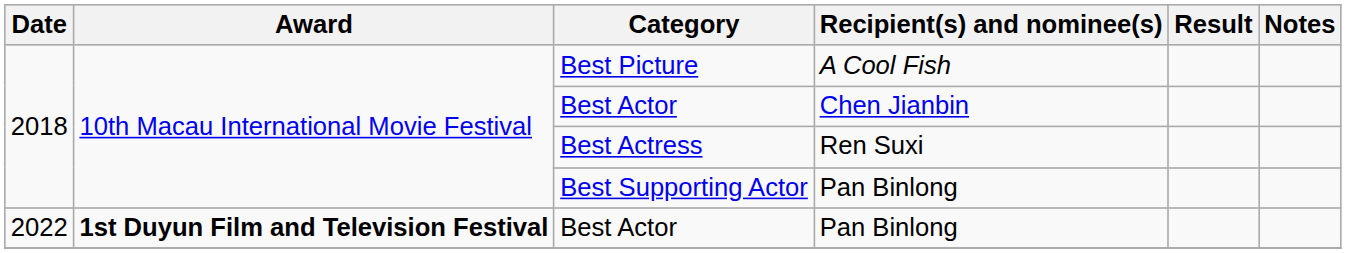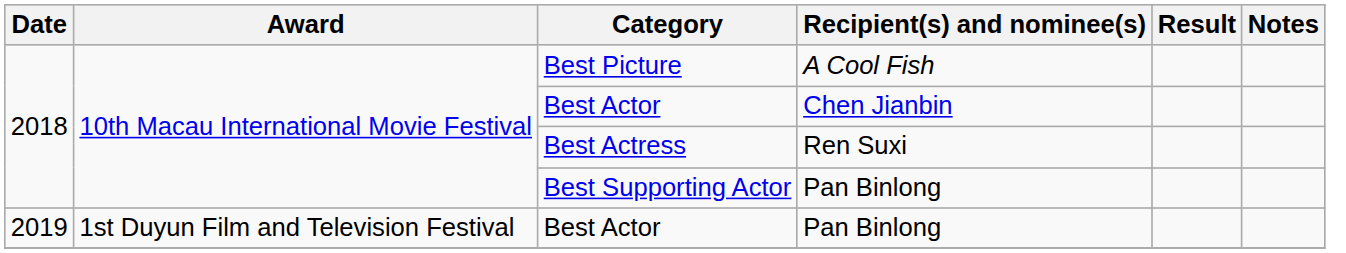 <table class="wikitable">
 <tr>
 <th>Date</th>
 <th>Award</th>
 <th>Category</th>
 <th>Recipient(s) and nominee(s)</th>
 <th>Result</th>
 <th>Notes</th>
 </tr>
 <tr>
 <td rowspan="4">2018</td>
 <td rowspan="4"><a href='#'>10th Macau International Movie Festival</a></td>
 <td><a href='#'>Best Picture</a></td>
 <td><em>A Cool Fish</em></td>
 <td></td>
 <td></td>
 </tr>
 <tr>
 <td><a href='#'>Best Actor</a></td>
 <td><a href='#'>Chen Jianbin</a></td>
 <td></td>
 <td></td>
 </tr>
 <tr>
 <td><a href='#'>Best Actress</a></td>
 <td>Ren Suxi</td>
 <td></td>
 <td></td>
 </tr>
 <tr>
 <td><a href='#'>Best Supporting Actor</a></td>
 <td>Pan Binlong</td>
 <td></td>
 <td></td>
 </tr>
 <tr>
-<td>2022</td>
-<td><strong>1st Duyun Film and Television Festival</strong></td>
+<td>2019</td>
+<td>1st Duyun Film and Television Festival</td>
 <td>Best Actor</td>
 <td>Pan Binlong</td>
 <td></td>
 <td></td>
 </tr>
 <tr>
 </tr>
 </table>
